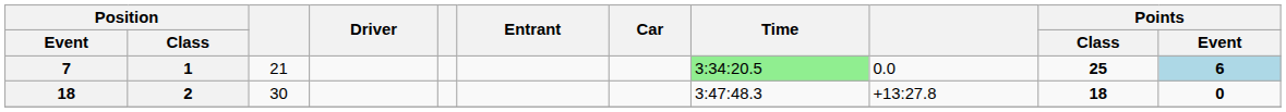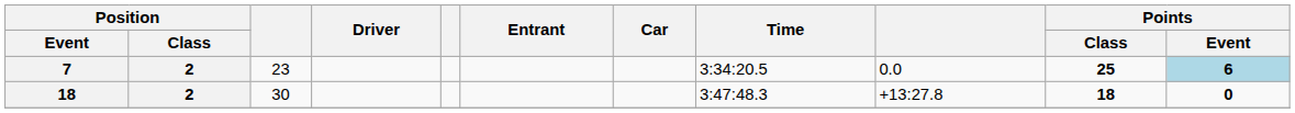 <table class="wikitable" width=85% style="font-size: 85%;">
 <tr>
 <th colspan="2">Position</th>
 <th rowspan="2"></th>
 <th rowspan="2">Driver</th>
 <th rowspan="2"></th>
 <th rowspan="2">Entrant</th>
 <th rowspan="2">Car</th>
 <th rowspan="2">Time</th>
 <th rowspan="2"></th>
 <th colspan="2">Points</th>
 </tr>
 <tr>
 <th>Event</th>
 <th>Class</th>
 <th>Class</th>
 <th>Event</th>
 </tr>
 <tr>
 <th>7</th>
-<th>1</th>
-<td align="center">21</td>
+<th>2</th>
+<td align="center">23</td>
 <td></td>
 <td></td>
 <td></td>
 <td></td>
-<td style="background: lightgreen;">3:34:20.5</td>
+<td>3:34:20.5</td>
 <td>0.0</td>
 <td align="center"><strong>25</strong></td>
 <td align="center" style="background: lightblue;"><strong>6</strong></td>
 </tr>
 <tr>
 <th>18</th>
 <th>2</th>
 <td align="center">30</td>
 <td></td>
 <td></td>
 <td></td>
 <td></td>
 <td>3:47:48.3</td>
 <td>+13:27.8</td>
 <td align="center"><strong>18</strong></td>
 <td align="center"><strong>0</strong></td>
 </tr>
 <tr>
 </tr>
 </table>
